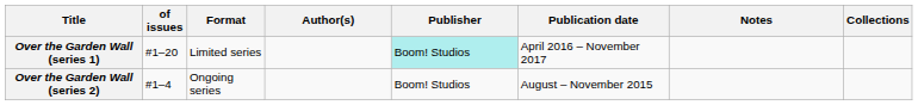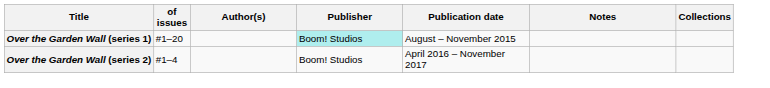 <table class="wikitable">
 <tr>
 <th>Title</th>
 <th style="width:40pt"> of issues</th>
-<th style="width:75pt">Format</th>
 <th style="width:125pt">Author(s)</th>
 <th style="width:125pt">Publisher</th>
 <th style="width:150pt">Publication date</th>
 <th style="width:175pt">Notes</th>
 <th>Collections</th>
 </tr>
 <tr>
 <th><em>Over the Garden Wall</em> (series 1)</th>
 <td>#1–20</td>
-<td>Limited series</td>
 <td></td>
 <td style="background: paleturquoise;">Boom! Studios</td>
-<td>April 2016 – November 2017</td>
+<td>August – November 2015</td>
 <td></td>
 <td></td>
 </tr>
 <tr>
 <th><em>Over the Garden Wall</em> (series 2)</th>
 <td>#1–4</td>
-<td>Ongoing series</td>
 <td></td>
 <td>Boom! Studios</td>
-<td>August – November 2015</td>
+<td>April 2016 – November 2017</td>
 <td></td>
 <td></td>
 </tr>
 </table>
